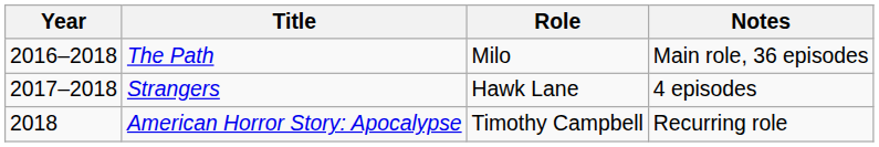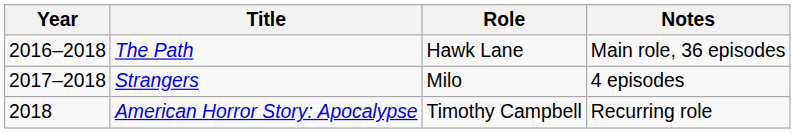 <table class="wikitable">
 <tr>
 <th>Year</th>
 <th>Title</th>
 <th>Role</th>
 <th class="unsortable">Notes</th>
 </tr>
 <tr>
 <td>2016–2018</td>
 <td><em><a href='#'>The Path</a></em></td>
-<td>Milo</td>
+<td>Hawk Lane</td>
 <td>Main role, 36 episodes</td>
 </tr>
 <tr>
 <td>2017–2018</td>
 <td><em><a href='#'>Strangers</a></em></td>
-<td>Hawk Lane</td>
+<td>Milo</td>
 <td>4 episodes</td>
 </tr>
 <tr>
 <td>2018</td>
 <td><em><a href='#'>American Horror Story: Apocalypse</a></em></td>
 <td>Timothy Campbell</td>
 <td>Recurring role</td>
 </tr>
 </table>
